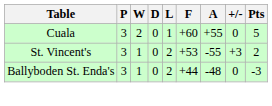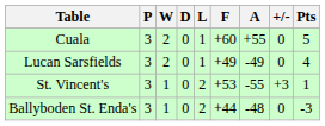 <table class="wikitable">
 <tr>
 <th>Table</th>
 <th>P</th>
 <th>W</th>
 <th>D</th>
 <th>L</th>
 <th>F</th>
 <th>A</th>
 <th>+/-</th>
 <th>Pts</th>
 </tr>
 <tr style="text-align:Center; background:#cfc;">
 <td>Cuala</td>
 <td>3</td>
 <td>2</td>
 <td>0</td>
 <td>1</td>
 <td>+60</td>
 <td>+55</td>
 <td>0</td>
 <td>5</td>
 </tr>
 <tr style="text-align:Center; background:#cfc;">
+<td>Lucan Sarsfields</td>
+<td>3</td>
+<td>2</td>
+<td>0</td>
+<td>1</td>
+<td>+49</td>
+<td>-49</td>
+<td>0</td>
+<td>4</td>
+</tr>
+<tr style="text-align:Center; background:#cfc;">
 <td>St. Vincent's</td>
 <td>3</td>
 <td>1</td>
 <td>0</td>
 <td>2</td>
 <td>+53</td>
 <td>-55</td>
 <td>+3</td>
-<td>2</td>
+<td>1</td>
 </tr>
 <tr style="text-align:Center; background:#cfc;">
 <td>Ballyboden St. Enda's</td>
 <td>3</td>
 <td>1</td>
 <td>0</td>
 <td>2</td>
 <td>+44</td>
 <td>-48</td>
 <td>0</td>
 <td>-3</td>
 </tr>
 </table>
